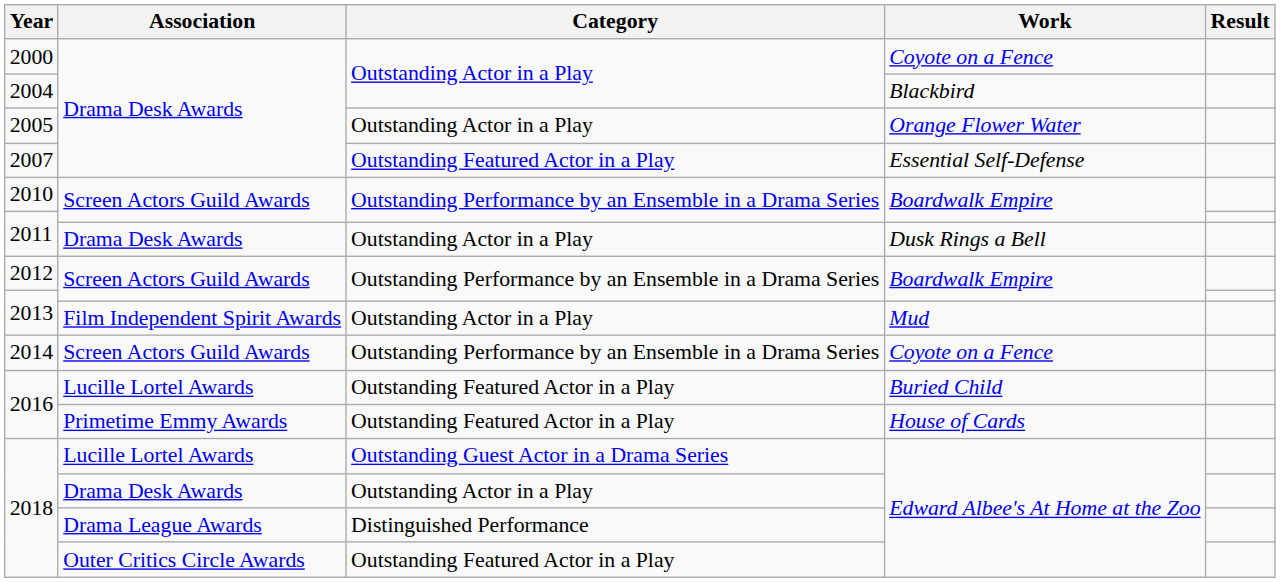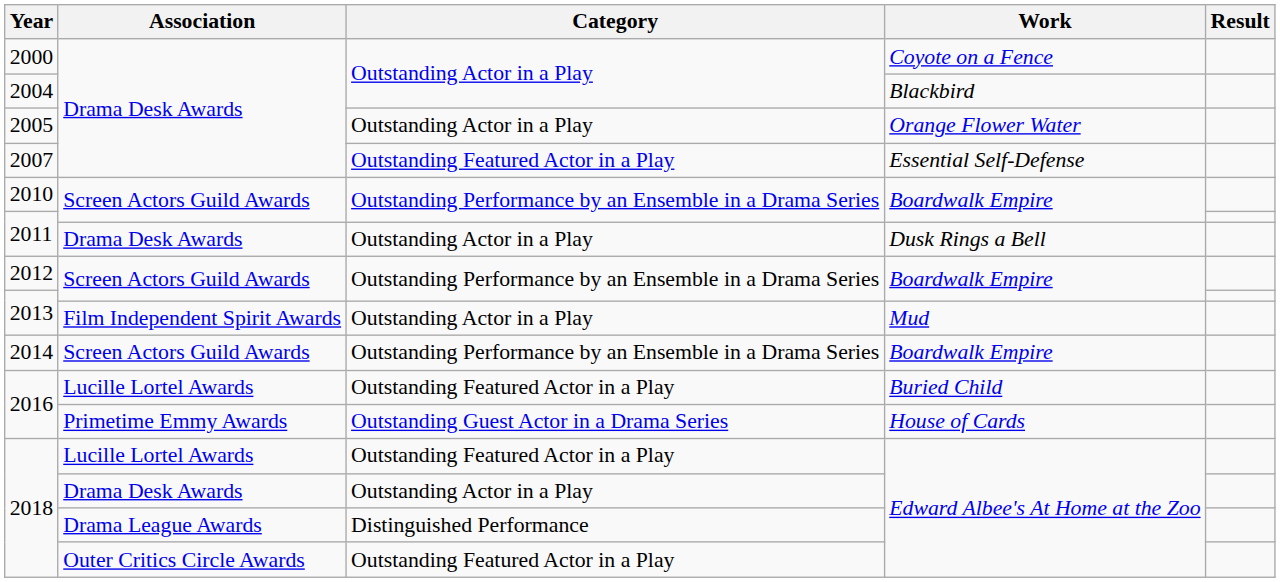 <table class="wikitable">
 <tr>
 <th>Year</th>
 <th>Association</th>
 <th>Category</th>
 <th>Work</th>
 <th>Result</th>
 </tr>
 <tr>
 <td>2000</td>
 <td rowspan="4"><a href='#'>Drama Desk Awards</a></td>
 <td rowspan="2"><a href='#'>Outstanding Actor in a Play</a></td>
 <td><em><a href='#'>Coyote on a Fence</a></em></td>
 <td></td>
 </tr>
 <tr>
 <td>2004</td>
 <td><em>Blackbird</em></td>
 <td></td>
 </tr>
 <tr>
 <td>2005</td>
 <td>Outstanding Actor in a Play</td>
 <td><em><a href='#'>Orange Flower Water</a></em></td>
 <td></td>
 </tr>
 <tr>
 <td>2007</td>
 <td><a href='#'>Outstanding Featured Actor in a Play</a></td>
 <td><em>Essential Self-Defense</em></td>
 <td></td>
 </tr>
 <tr>
 <td>2010</td>
 <td rowspan="2"><a href='#'>Screen Actors Guild Awards</a></td>
 <td rowspan="2"><a href='#'>Outstanding Performance by an Ensemble in a Drama Series</a></td>
 <td rowspan="2"><em><a href='#'>Boardwalk Empire</a></em></td>
 <td></td>
 </tr>
 <tr>
 <td rowspan="2">2011</td>
 <td></td>
 </tr>
 <tr>
 <td><a href='#'>Drama Desk Awards</a></td>
 <td>Outstanding Actor in a Play</td>
 <td><em>Dusk Rings a Bell</em></td>
 <td></td>
 </tr>
 <tr>
 <td>2012</td>
 <td rowspan="2"><a href='#'>Screen Actors Guild Awards</a></td>
 <td rowspan="2">Outstanding Performance by an Ensemble in a Drama Series</td>
 <td rowspan="2"><em><a href='#'>Boardwalk Empire</a></em></td>
 <td></td>
 </tr>
 <tr>
 <td rowspan="2">2013</td>
 <td></td>
 </tr>
 <tr>
 <td><a href='#'>Film Independent Spirit Awards</a></td>
 <td>Outstanding Actor in a Play</td>
 <td><em><a href='#'>Mud</a></em></td>
 <td></td>
 </tr>
 <tr>
 <td>2014</td>
 <td><a href='#'>Screen Actors Guild Awards</a></td>
 <td>Outstanding Performance by an Ensemble in a Drama Series</td>
-<td><em><a href='#'>Coyote on a Fence</a></em></td>
+<td><em><a href='#'>Boardwalk Empire</a></em></td>
 <td></td>
 </tr>
 <tr>
 <td rowspan="2">2016</td>
 <td><a href='#'>Lucille Lortel Awards</a></td>
 <td>Outstanding Featured Actor in a Play</td>
 <td><em><a href='#'>Buried Child</a></em></td>
 <td></td>
 </tr>
 <tr>
 <td><a href='#'>Primetime Emmy Awards</a></td>
-<td>Outstanding Featured Actor in a Play</td>
+<td><a href='#'>Outstanding Guest Actor in a Drama Series</a></td>
 <td><em><a href='#'>House of Cards</a></em></td>
 <td></td>
 </tr>
 <tr>
 <td rowspan="4">2018</td>
 <td><a href='#'>Lucille Lortel Awards</a></td>
-<td><a href='#'>Outstanding Guest Actor in a Drama Series</a></td>
+<td>Outstanding Featured Actor in a Play</td>
 <td rowspan="4"><em><a href='#'>Edward Albee's At Home at the Zoo</a></em></td>
 <td></td>
 </tr>
 <tr>
 <td><a href='#'>Drama Desk Awards</a></td>
 <td>Outstanding Actor in a Play</td>
 <td></td>
 </tr>
 <tr>
 <td><a href='#'>Drama League Awards</a></td>
 <td>Distinguished Performance</td>
 <td></td>
 </tr>
 <tr>
 <td><a href='#'>Outer Critics Circle Awards</a></td>
 <td>Outstanding Featured Actor in a Play</td>
 <td></td>
 </tr>
 </table>
